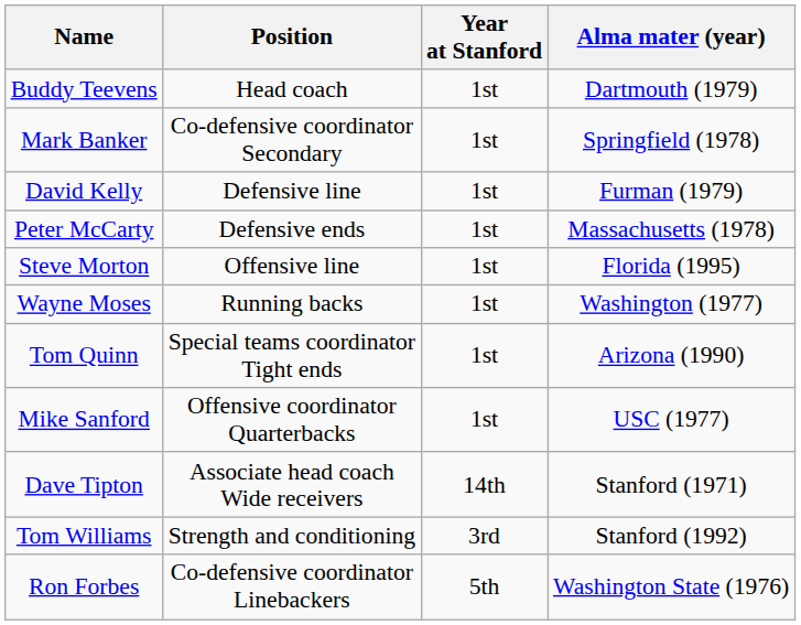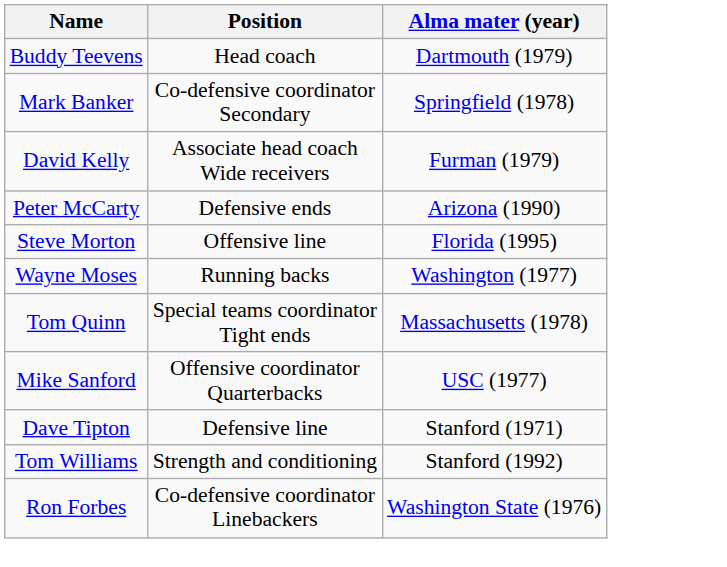 <table class="wikitable">
 <tr>
 <th>Name</th>
 <th>Position</th>
-<th>Year<br>at Stanford</th>
 <th><a href='#'>Alma mater</a> (year)</th>
 </tr>
 <tr align="center">
 <td><a href='#'>Buddy Teevens</a></td>
 <td>Head coach</td>
-<td>1st</td>
 <td><a href='#'>Dartmouth</a> (1979)</td>
 </tr>
 <tr align="center">
 <td><a href='#'>Mark Banker</a></td>
 <td>Co-defensive coordinator<br>Secondary</td>
-<td>1st</td>
 <td><a href='#'>Springfield</a> (1978)</td>
 </tr>
 <tr align="center">
 <td><a href='#'>David Kelly</a></td>
-<td>Defensive line</td>
-<td>1st</td>
+<td>Associate head coach<br>Wide receivers</td>
 <td><a href='#'>Furman</a> (1979)</td>
 </tr>
 <tr align="center">
 <td><a href='#'>Peter McCarty</a></td>
 <td>Defensive ends</td>
-<td>1st</td>
-<td><a href='#'>Massachusetts</a> (1978)</td>
+<td><a href='#'>Arizona</a> (1990)</td>
 </tr>
 <tr align="center">
 <td><a href='#'>Steve Morton</a></td>
 <td>Offensive line</td>
-<td>1st</td>
 <td><a href='#'>Florida</a> (1995)</td>
 </tr>
 <tr align="center">
 <td><a href='#'>Wayne Moses</a></td>
 <td>Running backs</td>
-<td>1st</td>
 <td><a href='#'>Washington</a> (1977)</td>
 </tr>
 <tr align="center">
 <td><a href='#'>Tom Quinn</a></td>
 <td>Special teams coordinator<br>Tight ends</td>
-<td>1st</td>
-<td><a href='#'>Arizona</a> (1990)</td>
+<td><a href='#'>Massachusetts</a> (1978)</td>
 </tr>
 <tr align="center">
 <td><a href='#'>Mike Sanford</a></td>
 <td>Offensive coordinator<br>Quarterbacks</td>
-<td>1st</td>
 <td><a href='#'>USC</a> (1977)</td>
 </tr>
 <tr align="center">
 <td><a href='#'>Dave Tipton</a></td>
-<td>Associate head coach<br>Wide receivers</td>
-<td>14th</td>
+<td>Defensive line</td>
 <td>Stanford (1971)</td>
 </tr>
 <tr align="center">
 <td><a href='#'>Tom Williams</a></td>
 <td>Strength and conditioning</td>
-<td>3rd</td>
 <td>Stanford (1992)</td>
 </tr>
 <tr align="center">
 <td><a href='#'>Ron Forbes</a></td>
 <td>Co-defensive coordinator<br>Linebackers</td>
-<td>5th</td>
 <td><a href='#'>Washington State</a> (1976)</td>
 </tr>
 </table>
